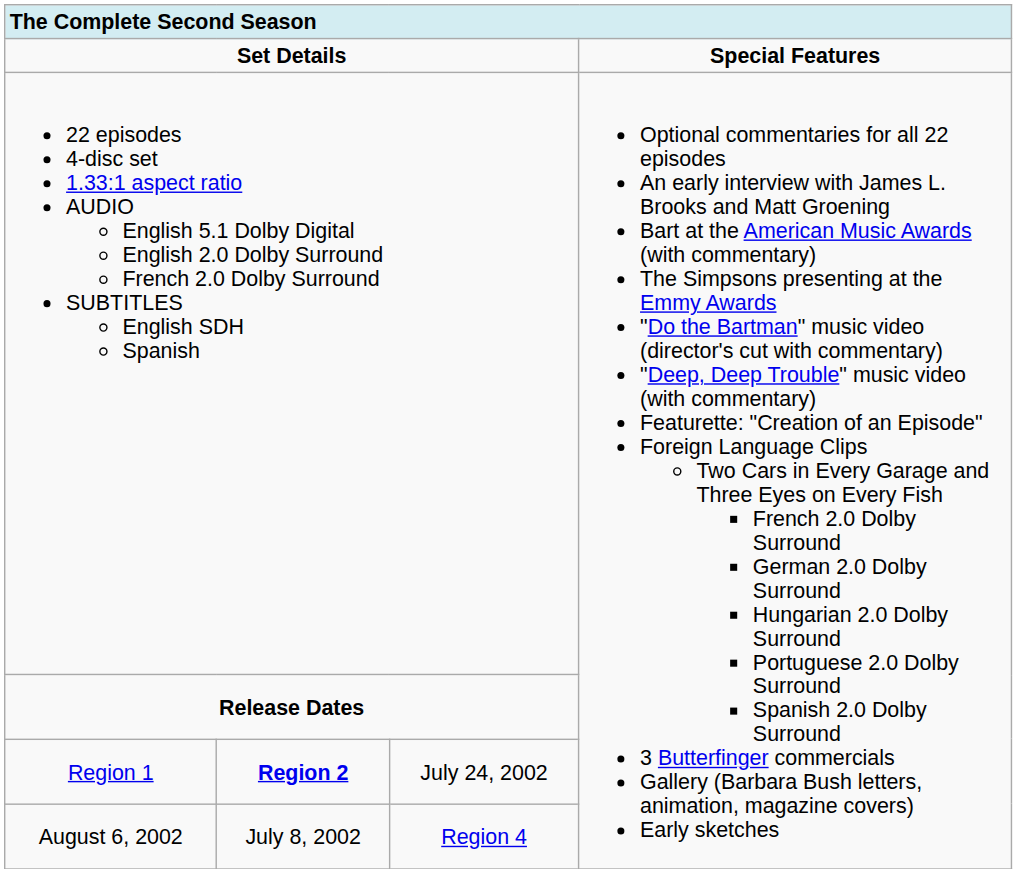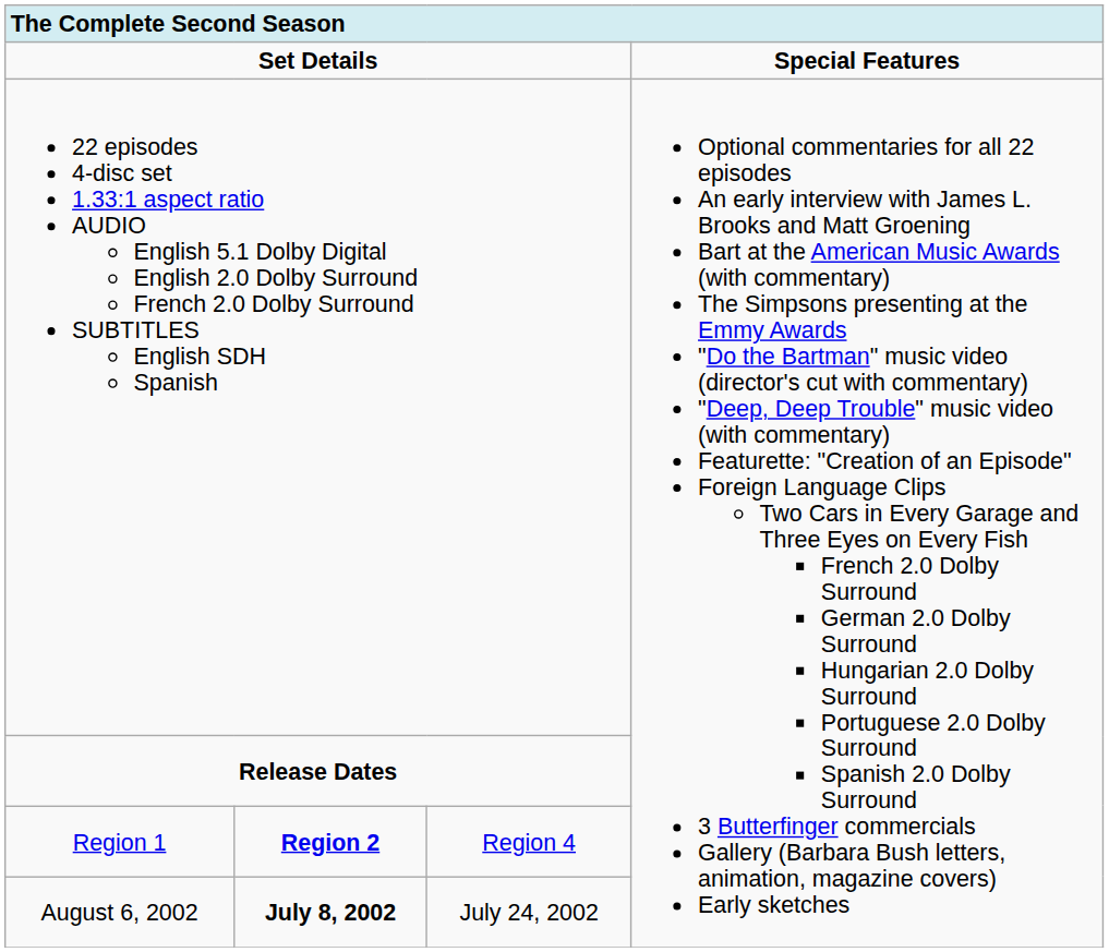 <table class="wikitable" style="font-size: 95%;">
 <tr>
 <td colspan="5" style="background-color: #d3edf2;"><strong>The Complete Second Season</strong></td>
 </tr>
 <tr valign="top">
 <td align="center" width="400" colspan="3"><strong>Set Details</strong></td>
 <td width="300" align="center"><strong>Special Features</strong></td>
 </tr>
 <tr valign="top">
 <td colspan="3" align="left" width="400"><br><ul><li>22 episodes</li><li>4-disc set</li><li><a href='#'>1.33:1 aspect ratio</a></li><li>AUDIO<ul><li>English 5.1 Dolby Digital</li><li>English 2.0 Dolby Surround</li><li>French 2.0 Dolby Surround</li></ul></li><li>SUBTITLES<ul><li>English SDH</li><li>Spanish</li></ul></li></ul></td>
 <td rowspan="4" align="left" width="300"><br><ul><li>Optional commentaries for all 22 episodes</li><li>An early interview with James L. Brooks and Matt Groening</li><li>Bart at the <a href='#'>American Music Awards</a> (with commentary)</li><li>The Simpsons presenting at the <a href='#'>Emmy Awards</a></li><li>"<a href='#'>Do the Bartman</a>" music video (director's cut with commentary)</li><li>"<a href='#'>Deep, Deep Trouble</a>" music video (with commentary)</li><li>Featurette: "Creation of an Episode"</li><li>Foreign Language Clips<ul><li>Two Cars in Every Garage and Three Eyes on Every Fish<ul><li>French 2.0 Dolby Surround</li><li>German 2.0 Dolby Surround</li><li>Hungarian 2.0 Dolby Surround</li><li>Portuguese 2.0 Dolby Surround</li><li>Spanish 2.0 Dolby Surround</li></ul></li></ul></li><li>3 <a href='#'>Butterfinger</a> commercials</li><li>Gallery (Barbara Bush letters, animation, magazine covers)</li><li>Early sketches</li></ul></td>
 </tr>
 <tr>
 <td colspan="3" align="center"><strong>Release Dates</strong></td>
 </tr>
 <tr>
 <td align="center"><a href='#'>Region 1</a></td>
 <td align="center"><strong><a href='#'>Region 2</a></strong></td>
-<td align="center">July 24, 2002</td>
+<td align="center"><a href='#'>Region 4</a></td>
 </tr>
 <tr>
 <td align="center">August 6, 2002</td>
-<td align="center">July 8, 2002</td>
-<td align="center"><a href='#'>Region 4</a></td>
+<td align="center"><strong>July 8, 2002</strong></td>
+<td align="center">July 24, 2002</td>
 </tr>
 </table>
